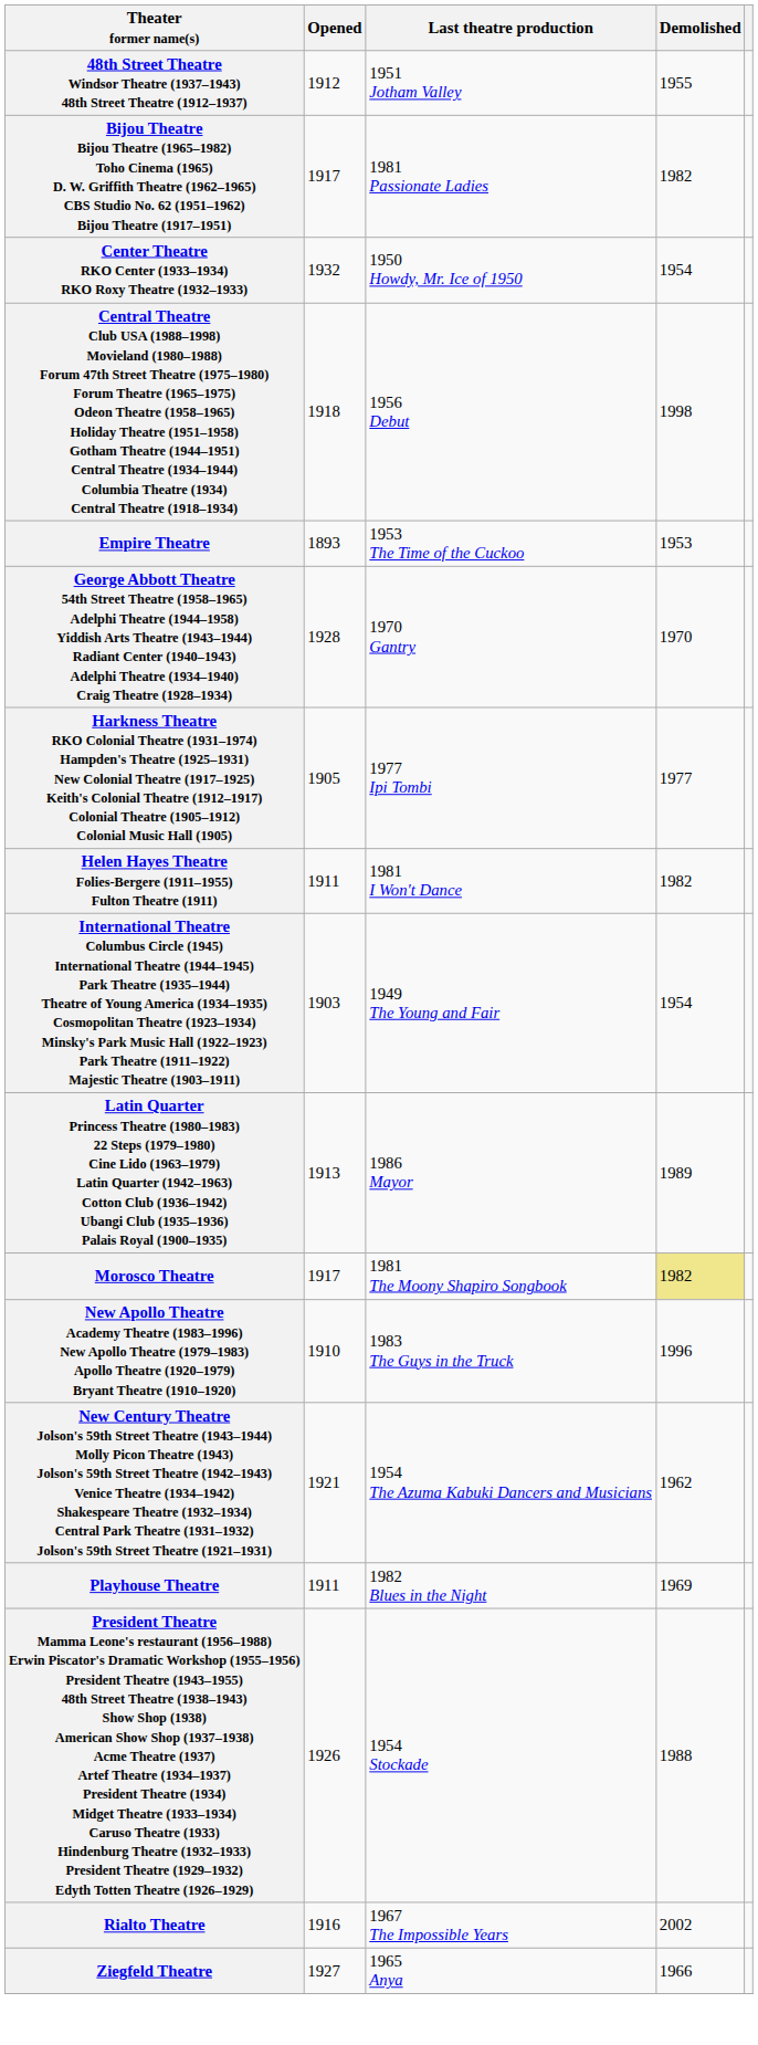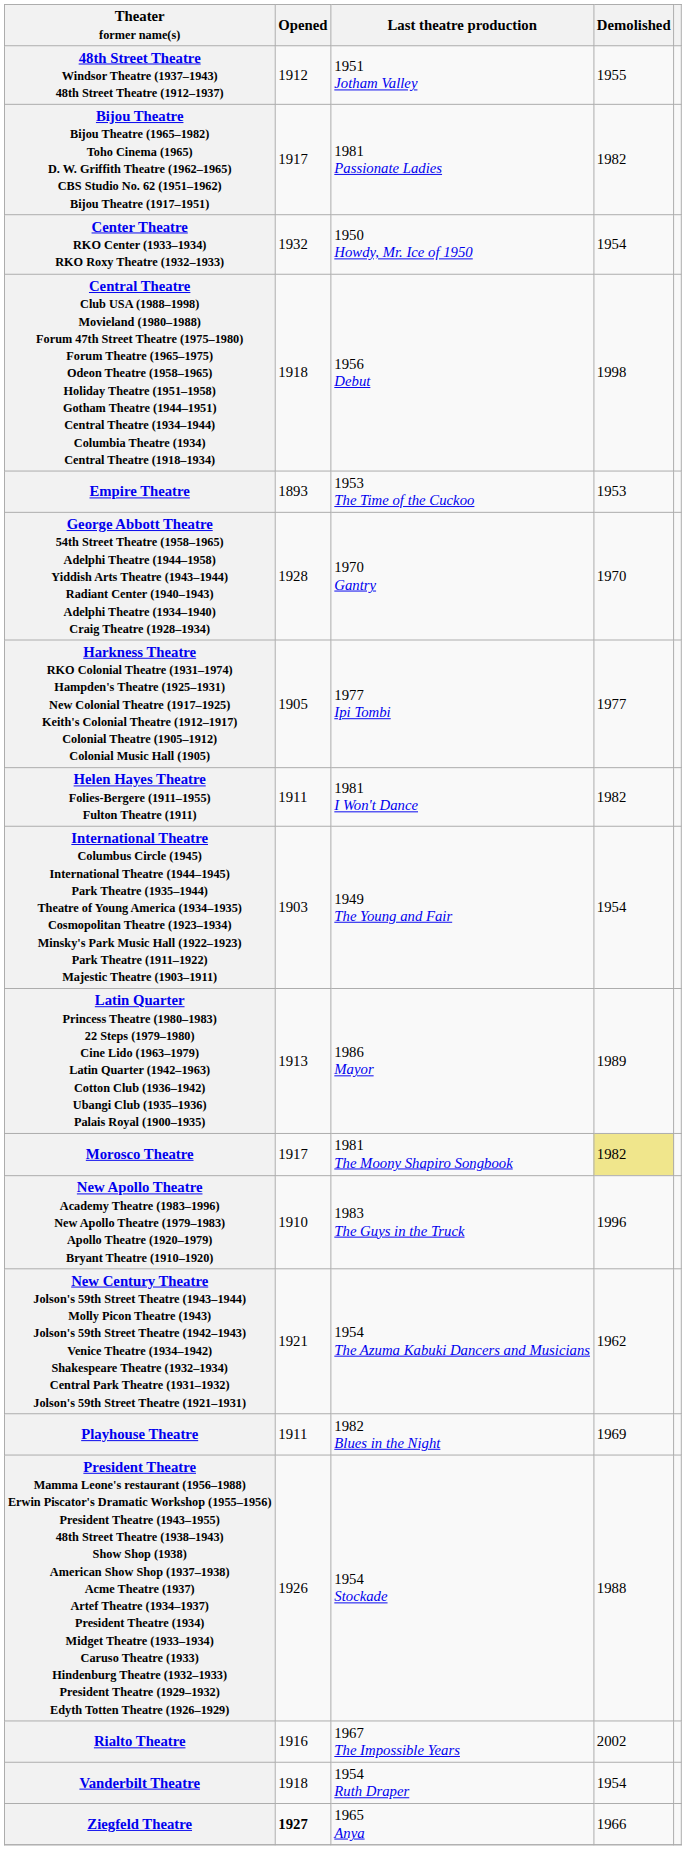 <table class="wikitable sortable" style="font-size:96%;">
 <tr>
 <th>Theater<br><small>former name(s)</small></th>
 <th>Opened</th>
 <th>Last theatre production</th>
 <th>Demolished</th>
 <th class=unsortable></th>
 </tr>
 <tr>
 <th scope="row"><strong><a href='#'>48th Street Theatre</a></strong><small><br>Windsor Theatre (1937–1943)<br>48th Street Theatre (1912–1937)</small></th>
 <td>1912</td>
 <td>1951<br><em><a href='#'>Jotham Valley</a></em></td>
 <td>1955</td>
 <td></td>
 </tr>
 <tr>
 <th scope="row"><strong><a href='#'>Bijou Theatre</a></strong><small><br>Bijou Theatre (1965–1982)<br>Toho Cinema (1965)<br>D. W. Griffith Theatre (1962–1965)<br>CBS Studio No. 62 (1951–1962)<br>Bijou Theatre (1917–1951)</small></th>
 <td>1917</td>
 <td>1981<br><em><a href='#'>Passionate Ladies</a></em></td>
 <td>1982</td>
 <td></td>
 </tr>
 <tr>
 <th scope="row"><strong><a href='#'>Center Theatre</a></strong><small><br>RKO Center (1933–1934)<br>RKO Roxy Theatre (1932–1933)</small></th>
 <td>1932</td>
 <td>1950<br><em><a href='#'>Howdy, Mr. Ice of 1950</a></em></td>
 <td>1954</td>
 <td></td>
 </tr>
 <tr>
 <th scope="row"><strong><a href='#'>Central Theatre</a></strong><small><br>Club USA (1988–1998)<br>Movieland (1980–1988)<br>Forum 47th Street Theatre (1975–1980)<br>Forum Theatre (1965–1975)<br>Odeon Theatre (1958–1965)<br>Holiday Theatre (1951–1958)<br>Gotham Theatre (1944–1951)<br>Central Theatre (1934–1944)<br>Columbia Theatre (1934)<br>Central Theatre (1918–1934)</small></th>
 <td>1918</td>
 <td>1956<br><em><a href='#'>Debut</a></em></td>
 <td>1998</td>
 <td></td>
 </tr>
 <tr>
 <th scope="row"><strong><a href='#'>Empire Theatre</a></strong></th>
 <td>1893</td>
 <td>1953<br><em><a href='#'>The Time of the Cuckoo</a></em></td>
 <td>1953</td>
 <td></td>
 </tr>
 <tr>
 <th scope="row"><strong><a href='#'>George Abbott Theatre</a></strong><small><br>54th Street Theatre (1958–1965)<br>Adelphi Theatre (1944–1958)<br>Yiddish Arts Theatre (1943–1944)<br>Radiant Center (1940–1943)<br>Adelphi Theatre (1934–1940)<br>Craig Theatre (1928–1934)</small></th>
 <td>1928</td>
 <td>1970<br><em><a href='#'>Gantry</a></em></td>
 <td>1970</td>
 <td></td>
 </tr>
 <tr>
 <th scope="row"><strong><a href='#'>Harkness Theatre</a></strong><small><br>RKO Colonial Theatre (1931–1974)<br>Hampden's Theatre (1925–1931)<br>New Colonial Theatre (1917–1925)<br>Keith's Colonial Theatre (1912–1917)<br>Colonial Theatre (1905–1912)<br>Colonial Music Hall (1905)</small></th>
 <td>1905</td>
 <td>1977<br><em><a href='#'>Ipi Tombi</a></em></td>
 <td>1977</td>
 <td></td>
 </tr>
 <tr>
 <th scope="row"><strong><a href='#'>Helen Hayes Theatre</a></strong><small><br>Folies-Bergere (1911–1955)<br>Fulton Theatre (1911)</small></th>
 <td>1911</td>
 <td>1981<br><em><a href='#'>I Won't Dance</a></em></td>
 <td>1982</td>
 <td></td>
 </tr>
 <tr>
 <th scope="row"><strong><a href='#'>International Theatre</a></strong><small><br>Columbus Circle (1945)<br>International Theatre (1944–1945)<br>Park Theatre (1935–1944)<br>Theatre of Young America (1934–1935)<br>Cosmopolitan Theatre (1923–1934)<br>Minsky's Park Music Hall (1922–1923)<br>Park Theatre (1911–1922)<br>Majestic Theatre (1903–1911)</small></th>
 <td>1903</td>
 <td>1949<br><em><a href='#'>The Young and Fair</a></em></td>
 <td>1954</td>
 <td></td>
 </tr>
 <tr>
 <th scope="row"><strong><a href='#'>Latin Quarter</a></strong><small><br>Princess Theatre (1980–1983)<br>22 Steps (1979–1980)<br>Cine Lido (1963–1979)<br>Latin Quarter (1942–1963)<br>Cotton Club (1936–1942)<br>Ubangi Club (1935–1936)<br>Palais Royal (1900–1935)</small></th>
 <td>1913</td>
 <td>1986<br><em><a href='#'>Mayor</a></em></td>
 <td>1989</td>
 <td></td>
 </tr>
 <tr>
 <th scope="row"><strong><a href='#'>Morosco Theatre</a></strong></th>
 <td>1917</td>
 <td>1981<br><em><a href='#'>The Moony Shapiro Songbook</a></em></td>
 <td style="background: khaki;">1982</td>
 <td></td>
 </tr>
 <tr>
 <th scope="row"><strong><a href='#'>New Apollo Theatre</a></strong><small><br>Academy Theatre (1983–1996)<br>New Apollo Theatre (1979–1983)<br>Apollo Theatre (1920–1979)<br>Bryant Theatre (1910–1920)</small></th>
 <td>1910</td>
 <td>1983<br><em><a href='#'>The Guys in the Truck</a></em></td>
 <td>1996</td>
 <td></td>
 </tr>
 <tr>
 <th scope="row"><strong><a href='#'>New Century Theatre</a></strong><small><br>Jolson's 59th Street Theatre (1943–1944)<br>Molly Picon Theatre (1943)<br>Jolson's 59th Street Theatre (1942–1943)<br>Venice Theatre (1934–1942)<br>Shakespeare Theatre (1932–1934)<br>Central Park Theatre (1931–1932)<br>Jolson's 59th Street Theatre (1921–1931)</small></th>
 <td>1921</td>
 <td>1954<br><em><a href='#'>The Azuma Kabuki Dancers and Musicians</a></em></td>
 <td>1962</td>
 <td></td>
 </tr>
 <tr>
 <th scope="row"><strong><a href='#'>Playhouse Theatre</a></strong></th>
 <td>1911</td>
 <td>1982<br><em><a href='#'>Blues in the Night</a></em></td>
 <td>1969</td>
 <td></td>
 </tr>
 <tr>
 <th scope="row"><strong><a href='#'>President Theatre</a></strong><small><br>Mamma Leone's restaurant (1956–1988)<br>Erwin Piscator's Dramatic Workshop (1955–1956)<br>President Theatre (1943–1955)<br>48th Street Theatre (1938–1943)<br>Show Shop (1938)<br>American Show Shop (1937–1938)<br>Acme Theatre (1937)<br>Artef Theatre (1934–1937)<br>President Theatre (1934)<br>Midget Theatre (1933–1934)<br>Caruso Theatre (1933)<br>Hindenburg Theatre (1932–1933)<br>President Theatre (1929–1932)<br>Edyth Totten Theatre (1926–1929)</small></th>
 <td>1926</td>
 <td>1954<br><em><a href='#'>Stockade</a></em></td>
 <td>1988</td>
 <td></td>
 </tr>
 <tr>
 <th scope="row"><strong><a href='#'>Rialto Theatre</a></strong></th>
 <td>1916</td>
 <td>1967<br><em><a href='#'>The Impossible Years</a></em></td>
 <td>2002</td>
 <td></td>
 </tr>
 <tr>
+<th scope="row"><strong><a href='#'>Vanderbilt Theatre</a></strong></th>
+<td>1918</td>
+<td>1954<br><em><a href='#'>Ruth Draper</a></em></td>
+<td>1954</td>
+<td></td>
+</tr>
+<tr>
 <th scope="row"><strong><a href='#'>Ziegfeld Theatre</a></strong></th>
-<td>1927</td>
+<td><strong>1927</strong></td>
 <td>1965<br><em><a href='#'>Anya</a></em></td>
 <td>1966</td>
 <td></td>
 </tr>
 <tr>
 </tr>
 </table>
